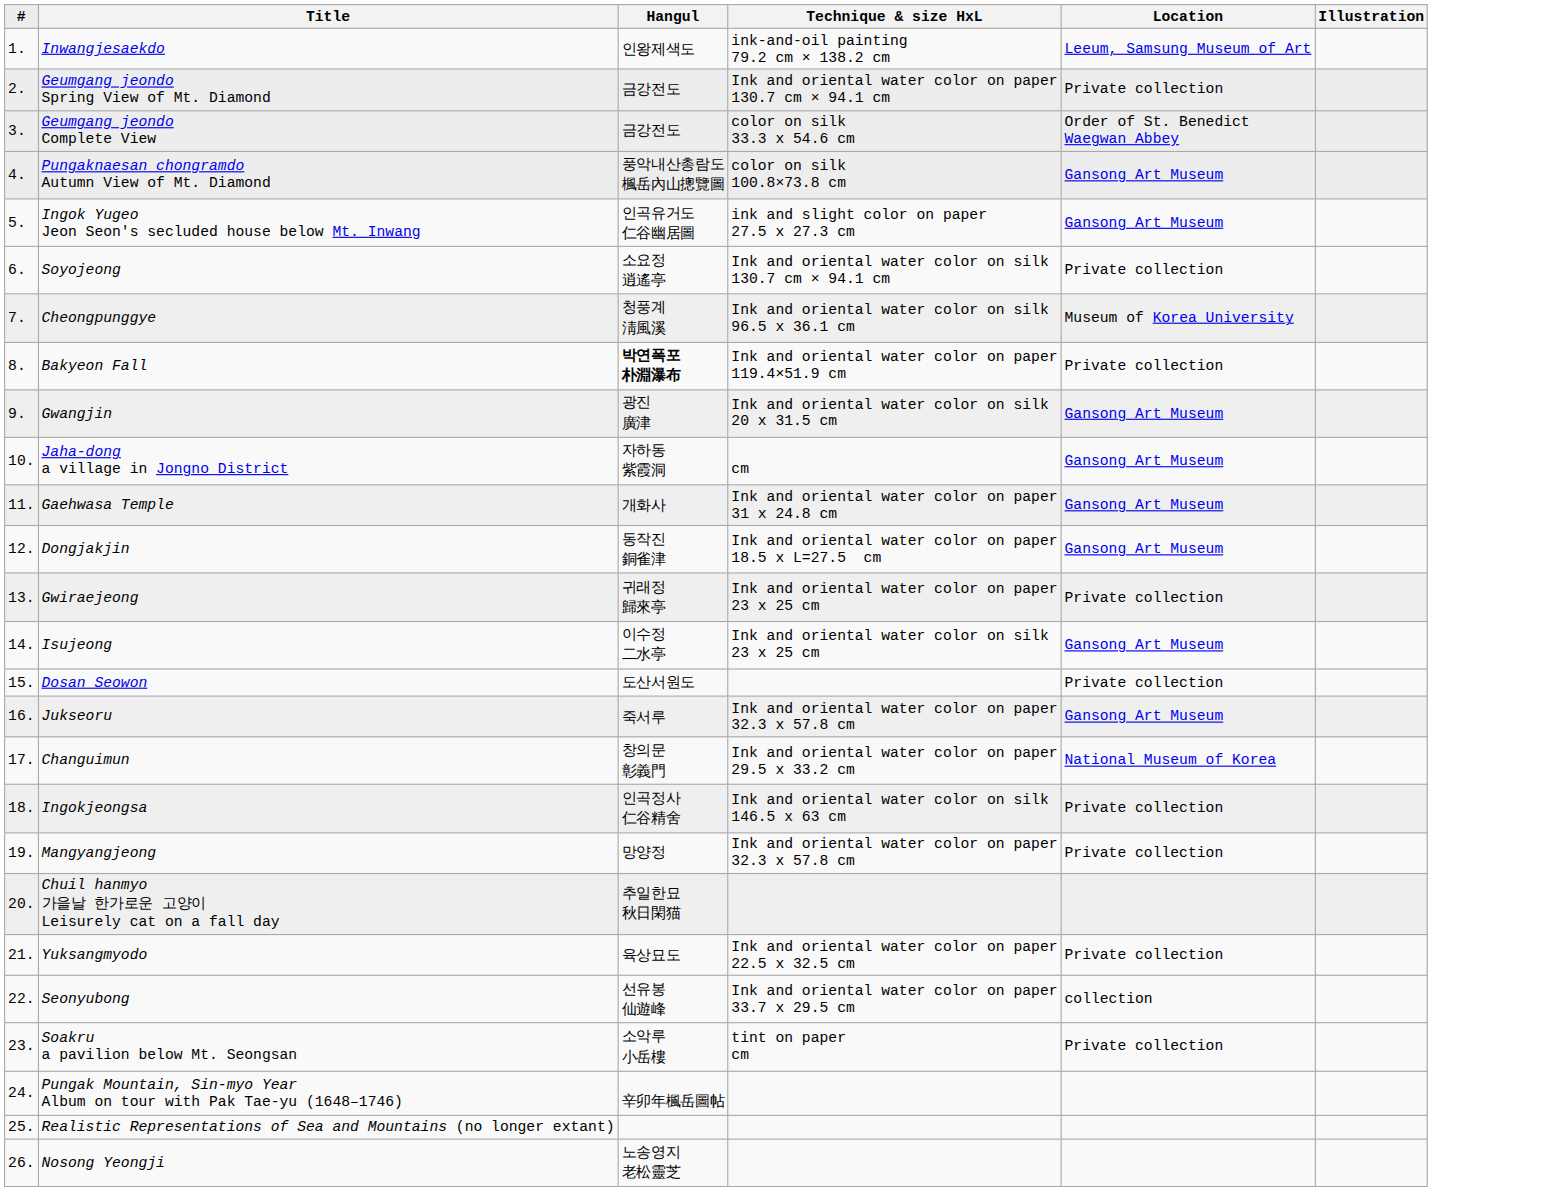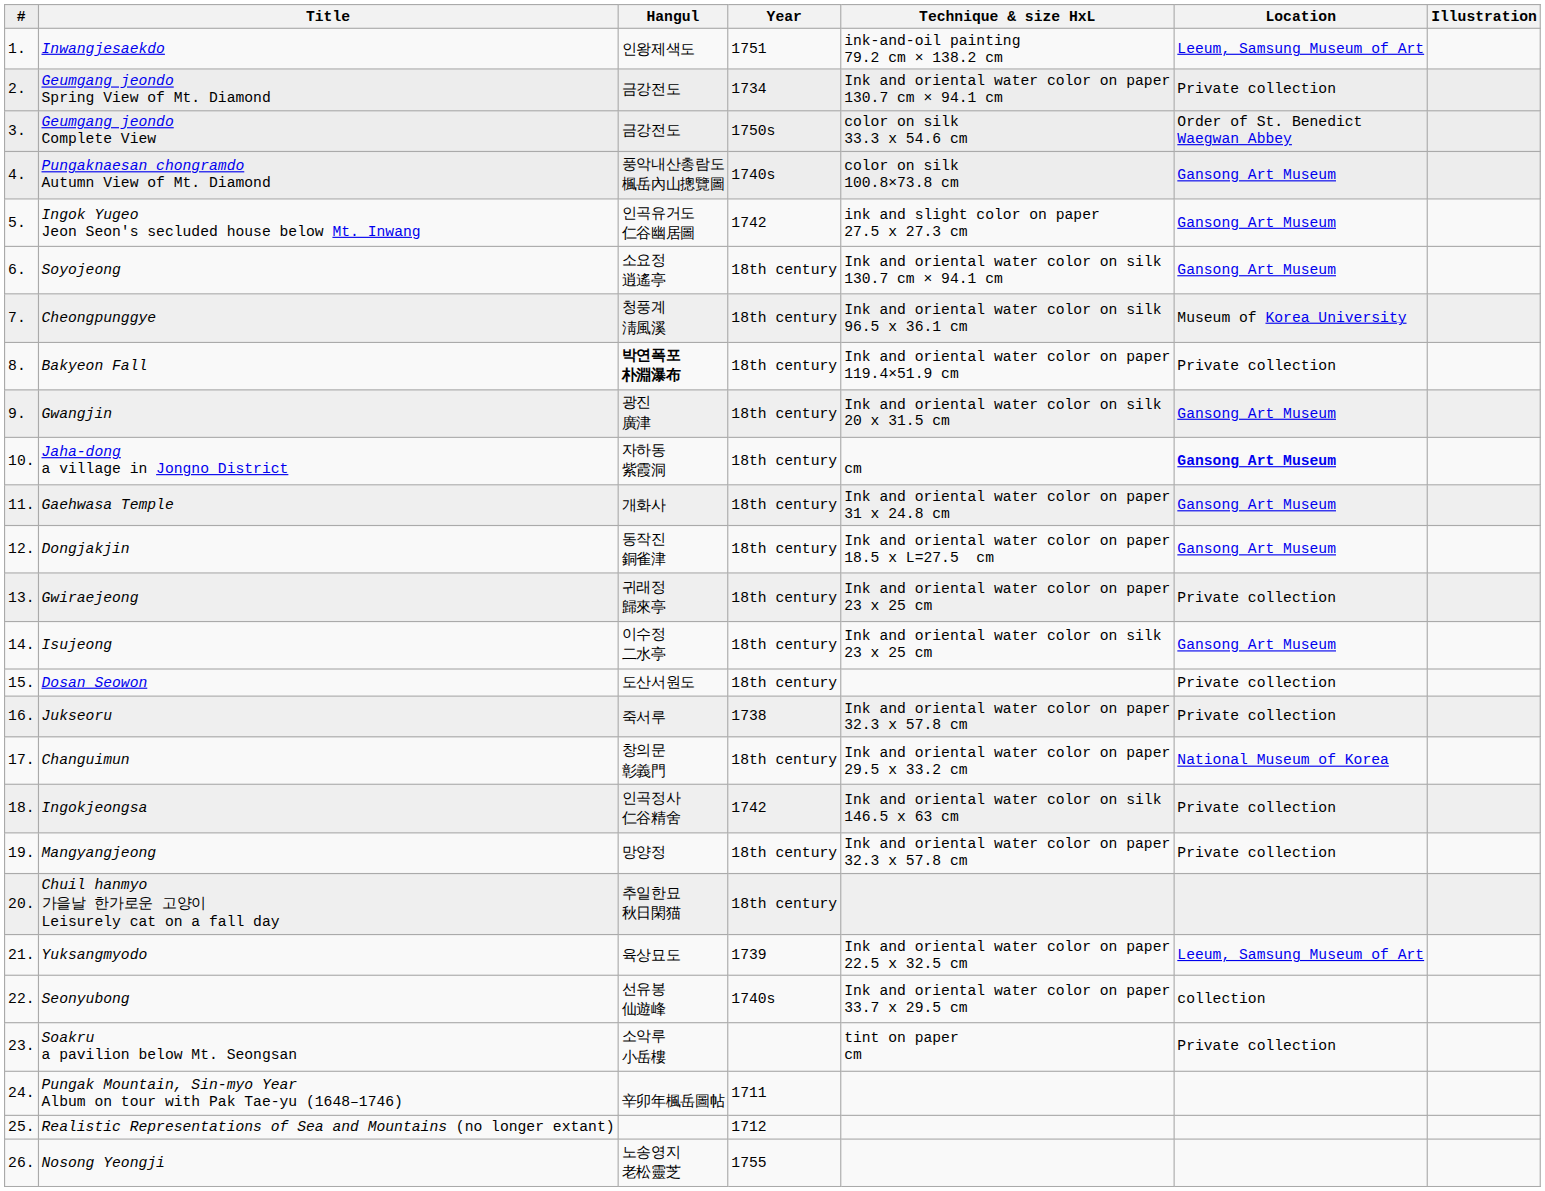 <table class="wikitable sortable">
 <tr>
 <th style="background:#ededed;"><strong>#</strong></th>
 <th><strong>Title</strong></th>
 <th><strong>Hangul</strong></th>
+<th><strong>Year</strong></th>
 <th><strong>Technique & size HxL</strong></th>
 <th><strong>Location</strong></th>
 <th><strong>Illustration</strong></th>
 </tr>
 <tr>
 <td>1.</td>
 <td><em><a href='#'>Inwangjesaekdo</a></em></td>
 <td>인왕제색도</td>
+<td>1751</td>
 <td>ink-and-oil painting<br>79.2 cm × 138.2 cm</td>
 <td><a href='#'>Leeum, Samsung Museum of Art</a></td>
 <td></td>
 </tr>
 <tr style="background:#ededed;">
 <td>2.</td>
 <td><em><a href='#'>Geumgang jeondo</a></em><br>Spring View of Mt. Diamond</td>
 <td>금강전도</td>
+<td>1734</td>
 <td>Ink and oriental water color on paper<br>130.7 cm × 94.1 cm</td>
 <td>Private collection</td>
 <td></td>
 </tr>
 <tr style="background:#ededed;">
 <td>3.</td>
 <td><em><a href='#'>Geumgang jeondo</a></em> <br>Complete View</td>
 <td>금강전도</td>
+<td>1750s</td>
 <td>color on silk <br>33.3 x 54.6 cm</td>
 <td>Order of St. Benedict <br> <a href='#'>Waegwan Abbey</a></td>
 <td></td>
 </tr>
 <tr style="background:#ededed;">
 <td>4.</td>
 <td><em><a href='#'>Pungaknaesan chongramdo</a></em> <br>Autumn View of Mt. Diamond</td>
 <td>풍악내산총람도 <br> 楓岳內山摠覽圖</td>
+<td>1740s</td>
 <td>color on silk  <br> 100.8×73.8 cm</td>
 <td><a href='#'>Gansong Art Museum</a></td>
 <td></td>
 </tr>
 <tr>
 <td>5.</td>
 <td><em>Ingok Yugeo</em> <br>Jeon Seon's secluded house below <a href='#'>Mt. Inwang</a></td>
 <td>인곡유거도 <br> 仁谷幽居圖</td>
+<td>1742</td>
 <td>ink and slight color on paper<br>27.5 x 27.3 cm</td>
 <td><a href='#'>Gansong Art Museum</a></td>
 <td></td>
 </tr>
 <tr>
 <td>6.</td>
 <td><em>Soyojeong</em></td>
 <td>소요정<br>逍遙亭</td>
+<td>18th century</td>
 <td>Ink and oriental water color on silk<br>130.7 cm × 94.1 cm</td>
-<td>Private collection</td>
+<td><a href='#'>Gansong Art Museum</a></td>
 <td></td>
 </tr>
 <tr style="background:#efefef;">
 <td>7.</td>
 <td><em>Cheongpunggye</em></td>
 <td>청풍계<br>淸風溪</td>
+<td>18th century</td>
 <td>Ink and oriental water color on silk<br>96.5 x 36.1 cm</td>
 <td>Museum of <a href='#'>Korea University</a></td>
 <td></td>
 </tr>
 <tr>
 <td>8.</td>
 <td><em>Bakyeon Fall</em></td>
 <td><strong>박연폭포<br>朴淵瀑布</strong></td>
+<td>18th century</td>
 <td>Ink and oriental water color on paper<br>119.4×51.9 cm</td>
 <td>Private collection</td>
 <td></td>
 </tr>
 <tr style="background:#efefef;">
 <td>9.</td>
 <td><em>Gwangjin</em></td>
 <td>광진<br>廣津</td>
+<td>18th century</td>
 <td>Ink and oriental water color on silk<br>20 x 31.5 cm</td>
 <td><a href='#'>Gansong Art Museum</a></td>
 <td></td>
 </tr>
 <tr>
 <td>10.</td>
 <td><em><a href='#'>Jaha-dong</a></em>  <br>a village in <a href='#'>Jongno District</a></td>
 <td>자하동<br>紫霞洞</td>
+<td>18th century</td>
 <td><br> cm</td>
-<td><a href='#'>Gansong Art Museum</a></td>
+<td><strong><a href='#'>Gansong Art Museum</a></strong></td>
 <td></td>
 </tr>
 <tr style="background:#efefef;">
 <td>11.</td>
 <td><em>Gaehwasa Temple</em></td>
 <td>개화사<br></td>
+<td>18th century</td>
 <td>Ink and oriental water color on paper<br>31 x 24.8 cm</td>
 <td><a href='#'>Gansong Art Museum</a></td>
 <td></td>
 </tr>
 <tr>
 <td>12.</td>
 <td><em>Dongjakjin</em></td>
 <td>동작진 <br>銅雀津</td>
+<td>18th century</td>
 <td>Ink and oriental water color on paper<br>18.5 x L=27.5  cm</td>
 <td><a href='#'>Gansong Art Museum</a></td>
 <td></td>
 </tr>
 <tr style="background:#efefef;">
 <td>13.</td>
 <td><em>Gwiraejeong</em></td>
 <td>귀래정<br>歸來亭</td>
+<td>18th century</td>
 <td>Ink and oriental water color on paper<br>23 x 25 cm</td>
 <td>Private collection</td>
 <td></td>
 </tr>
 <tr>
 <td>14.</td>
 <td><em>Isujeong</em></td>
 <td>이수정<br>二水亭</td>
+<td>18th century</td>
 <td>Ink and oriental water color on silk<br>23 x 25 cm</td>
 <td><a href='#'>Gansong Art Museum</a></td>
 <td></td>
 </tr>
 <tr>
 <td>15.</td>
 <td><em><a href='#'>Dosan Seowon</a></em></td>
 <td>도산서원도<br></td>
+<td>18th century</td>
 <td></td>
 <td>Private collection</td>
 <td></td>
 </tr>
 <tr style="background:#efefef;">
 <td>16.</td>
 <td><em>Jukseoru</em></td>
 <td>죽서루<br></td>
+<td>1738</td>
 <td>Ink and oriental water color on paper<br>32.3 x 57.8 cm</td>
-<td><a href='#'>Gansong Art Museum</a></td>
+<td>Private collection</td>
 <td></td>
 </tr>
 <tr>
 <td>17.</td>
 <td><em>Changuimun</em></td>
 <td>창의문<br>彰義門</td>
+<td>18th century</td>
 <td>Ink and oriental water color on paper<br>29.5 x 33.2 cm</td>
 <td><a href='#'>National Museum of Korea</a></td>
 <td></td>
 </tr>
 <tr style="background:#efefef;">
 <td>18.</td>
 <td><em>Ingokjeongsa</em></td>
 <td>인곡정사<br>仁谷精舍</td>
+<td>1742</td>
 <td>Ink and oriental water color on silk<br>146.5 x 63 cm</td>
 <td>Private collection</td>
 <td></td>
 </tr>
 <tr>
 <td>19.</td>
 <td><em>Mangyangjeong</em></td>
 <td>망양정<br></td>
+<td>18th century</td>
 <td>Ink and oriental water color on paper<br>32.3 x 57.8 cm</td>
 <td>Private collection</td>
 <td></td>
 </tr>
 <tr style="background:#efefef;">
 <td>20.</td>
 <td><em>Chuil hanmyo</em>  <br> 가을날 한가로운 고양이 <br> Leisurely cat on a fall day</td>
 <td>추일한묘<br>秋日閑猫</td>
+<td>18th century</td>
 <td></td>
 <td></td>
 <td></td>
 </tr>
 <tr>
 <td>21.</td>
 <td><em>Yuksangmyodo</em></td>
 <td>육상묘도<br></td>
+<td>1739</td>
 <td>Ink and oriental water color on paper<br>22.5 x 32.5 cm</td>
-<td>Private collection</td>
+<td><a href='#'>Leeum, Samsung Museum of Art</a></td>
 <td></td>
 </tr>
 <tr>
 <td>22.</td>
 <td><em>Seonyubong</em></td>
 <td>선유봉 <br> 仙遊峰</td>
+<td>1740s</td>
 <td>Ink and oriental water color on paper<br>33.7 x 29.5 cm</td>
 <td>collection</td>
 <td></td>
 </tr>
 <tr>
 <td>23.</td>
 <td><em>Soakru </em> <br>a pavilion below Mt. Seongsan</td>
 <td>소악루 <br> 小岳樓</td>
+<td></td>
 <td>tint on paper  <br> cm</td>
 <td>Private collection</td>
 <td></td>
 </tr>
 <tr>
 <td>24.</td>
 <td><em>Pungak Mountain, Sin-myo Year</em> <br>Album on tour with Pak Tae-yu (1648–1746)</td>
 <td><br>辛卯年楓岳圖帖</td>
+<td>1711</td>
 <td></td>
 <td></td>
 <td></td>
 </tr>
 <tr>
 <td>25.</td>
 <td><em>Realistic Representations of Sea and Mountains </em>(no longer extant)</td>
 <td><br></td>
+<td>1712</td>
 <td></td>
 <td></td>
 <td></td>
 </tr>
 <tr>
 <td>26.</td>
 <td><em>Nosong Yeongji</em></td>
 <td>노송영지 <br> 老松靈芝</td>
+<td>1755</td>
 <td><br></td>
 <td></td>
 <td></td>
 </tr>
 </table>
